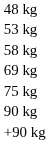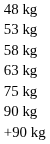 <table>
 <tr>
 <td>48 kg</td>
 <td></td>
 <td></td>
 <td></td>
 </tr>
 <tr>
 <td>53 kg</td>
 <td></td>
 <td></td>
 <td></td>
 </tr>
 <tr>
 <td>58 kg</td>
 <td></td>
 <td></td>
 <td></td>
 </tr>
 <tr>
-<td>69 kg</td>
-<td><s></s></td>
+<td>63 kg</td>
+<td></td>
 <td></td>
 <td></td>
 </tr>
 <tr>
 <td>75 kg</td>
 <td></td>
 <td></td>
 <td></td>
 </tr>
 <tr>
 <td>90 kg</td>
 <td></td>
 <td></td>
 <td></td>
 </tr>
 <tr>
 <td>+90 kg</td>
 <td></td>
 <td></td>
 <td></td>
 </tr>
 </table>
